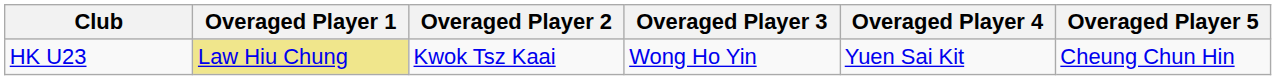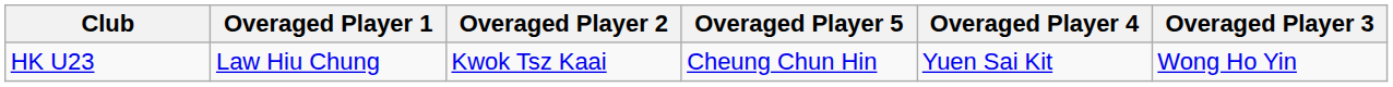 <table class="wikitable">
 <tr>
 <th style="width:130px;">Club</th>
 <th style="width:150px;">Overaged Player 1</th>
 <th style="width:150px;">Overaged Player 2</th>
+<th style="width:150px;">Overaged Player 5</th>
+<th style="width:150px;">Overaged Player 4</th>
 <th style="width:150px;">Overaged Player 3</th>
-<th style="width:150px;">Overaged Player 4</th>
-<th style="width:150px;">Overaged Player 5</th>
 </tr>
 <tr>
 <td><a href='#'>HK U23</a></td>
-<td style="background: khaki;"> <a href='#'>Law Hiu Chung</a></td>
+<td> <a href='#'>Law Hiu Chung</a></td>
 <td> <a href='#'>Kwok Tsz Kaai</a></td>
+<td> <a href='#'>Cheung Chun Hin</a></td>
+<td> <a href='#'>Yuen Sai Kit</a></td>
 <td> <a href='#'>Wong Ho Yin</a></td>
-<td> <a href='#'>Yuen Sai Kit</a></td>
-<td> <a href='#'>Cheung Chun Hin</a></td>
 </tr>
 </table>
